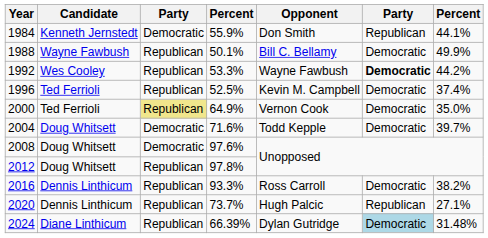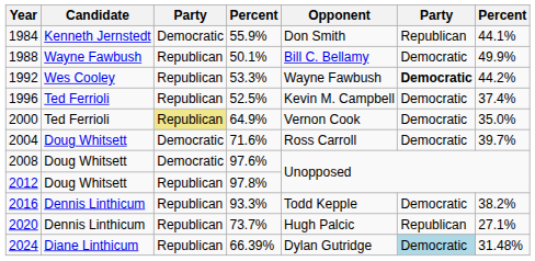 <table class="wikitable" style="margin:0.5em auto; font-size:95%;">
 <tr>
 <th>Year</th>
 <th>Candidate</th>
 <th>Party</th>
 <th>Percent</th>
 <th>Opponent</th>
 <th>Party</th>
 <th>Percent</th>
 </tr>
 <tr>
 <td>1984</td>
 <td><a href='#'>Kenneth Jernstedt</a></td>
 <td>Democratic</td>
 <td>55.9%</td>
 <td>Don Smith</td>
 <td>Republican</td>
 <td>44.1%</td>
 </tr>
 <tr>
 <td>1988</td>
 <td><a href='#'>Wayne Fawbush</a></td>
 <td>Republican</td>
 <td>50.1%</td>
 <td><a href='#'>Bill C. Bellamy</a></td>
 <td>Democratic</td>
 <td>49.9%</td>
 </tr>
 <tr>
 <td>1992</td>
 <td><a href='#'>Wes Cooley</a></td>
 <td>Republican</td>
 <td>53.3%</td>
 <td>Wayne Fawbush</td>
 <td><strong>Democratic</strong></td>
 <td>44.2%</td>
 </tr>
 <tr>
 <td>1996</td>
 <td><a href='#'>Ted Ferrioli</a></td>
 <td>Republican</td>
 <td>52.5%</td>
 <td>Kevin M. Campbell</td>
 <td>Democratic</td>
 <td>37.4%</td>
 </tr>
 <tr>
 <td>2000</td>
 <td>Ted Ferrioli</td>
 <td style="background: khaki;">Republican</td>
 <td>64.9%</td>
 <td>Vernon Cook</td>
 <td>Democratic</td>
 <td>35.0%</td>
 </tr>
 <tr>
 <td>2004</td>
 <td><a href='#'>Doug Whitsett</a></td>
 <td>Democratic</td>
 <td>71.6%</td>
-<td>Todd Kepple</td>
+<td>Ross Carroll</td>
 <td>Democratic</td>
 <td>39.7%</td>
 </tr>
 <tr>
 <td>2008</td>
 <td>Doug Whitsett</td>
 <td>Democratic</td>
 <td>97.6%</td>
 <td colspan=3 rowspan=2>Unopposed</td>
 </tr>
 <tr>
 <td><a href='#'>2012</a></td>
 <td>Doug Whitsett</td>
 <td>Republican</td>
 <td>97.8%</td>
 </tr>
 <tr>
 <td><a href='#'>2016</a></td>
 <td><a href='#'>Dennis Linthicum</a></td>
 <td>Republican</td>
 <td>93.3%</td>
-<td>Ross Carroll</td>
+<td>Todd Kepple</td>
 <td>Democratic</td>
 <td>38.2%</td>
 </tr>
 <tr>
 <td><a href='#'>2020</a></td>
 <td>Dennis Linthicum</td>
 <td>Republican</td>
 <td>73.7%</td>
 <td>Hugh Palcic</td>
 <td>Republican</td>
 <td>27.1%</td>
 </tr>
 <tr>
 <td><a href='#'>2024</a></td>
 <td><a href='#'>Diane Linthicum</a></td>
 <td>Republican</td>
 <td>66.39%</td>
 <td>Dylan Gutridge</td>
 <td style="background: lightblue;">Democratic</td>
 <td>31.48%</td>
 </tr>
 </table>
